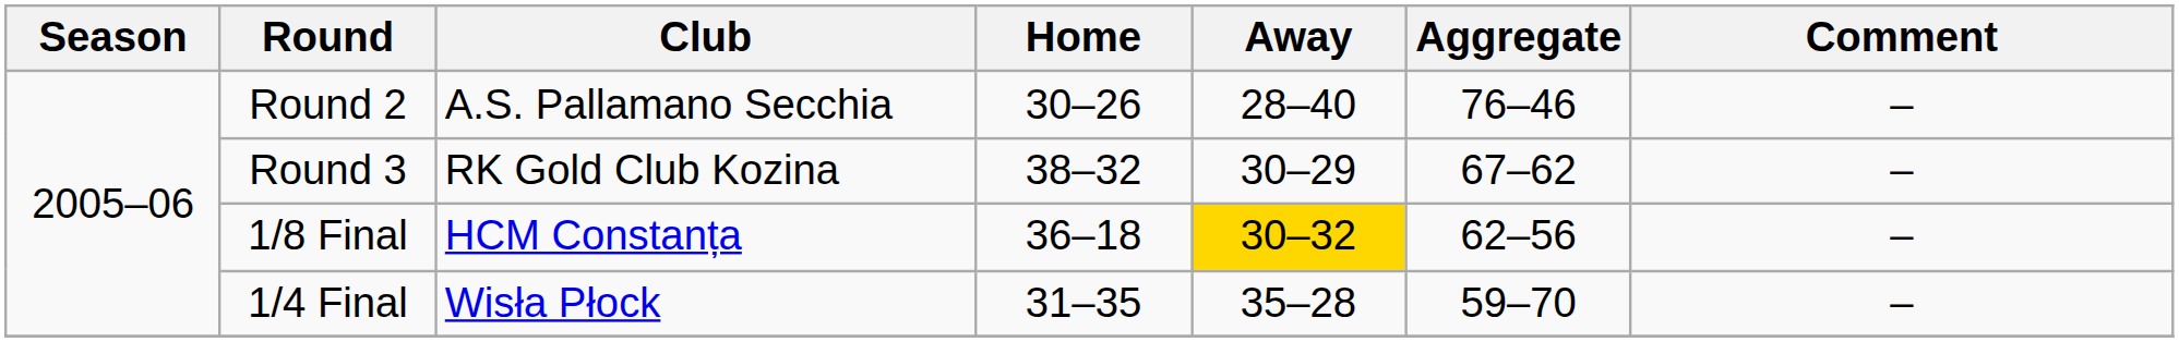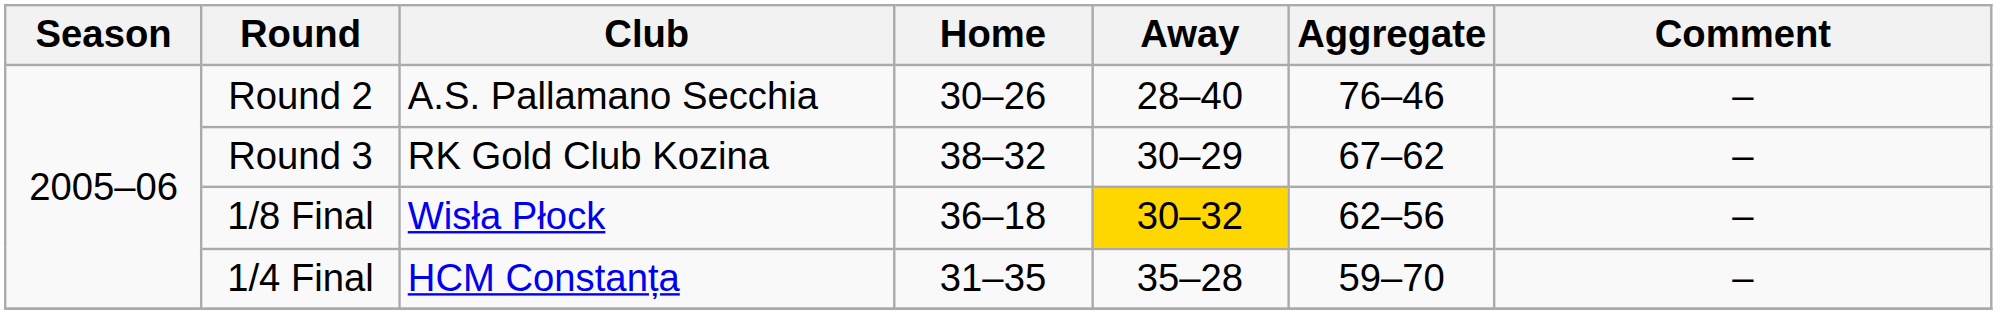 <table class="wikitable" style="text-align:center">
 <tr>
 <th width=75px>Season</th>
 <th width=75px>Round</th>
 <th width=200px>Club</th>
 <th width=75px>Home</th>
 <th width=75px>Away</th>
 <th width=75px>Aggregate</th>
 <th width=200px>Comment</th>
 </tr>
 <tr>
 <td rowspan="4">2005–06</td>
 <td>Round 2</td>
 <td align=left> A.S. Pallamano Secchia</td>
 <td>30–26</td>
 <td>28–40</td>
 <td>76–46</td>
 <td>–</td>
 </tr>
 <tr>
 <td>Round 3</td>
 <td align=left> RK Gold Club Kozina</td>
 <td>38–32</td>
 <td>30–29</td>
 <td>67–62</td>
 <td>–</td>
 </tr>
 <tr>
 <td>1/8 Final</td>
-<td align=left> <a href='#'>HCM Constanța</a></td>
+<td align=left> <a href='#'>Wisła Płock</a></td>
 <td>36–18</td>
 <td style="background: gold;">30–32</td>
 <td>62–56</td>
 <td>–</td>
 </tr>
 <tr>
 <td>1/4 Final</td>
-<td align=left> <a href='#'>Wisła Płock</a></td>
+<td align=left> <a href='#'>HCM Constanța</a></td>
 <td>31–35</td>
 <td>35–28</td>
 <td>59–70</td>
 <td>–</td>
 </tr>
 <tr>
 </tr>
 </table>
